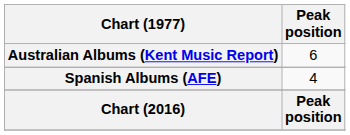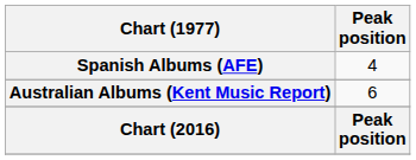 <table class="wikitable sortable plainrowheaders" style="text-align:center;">
 <tr>
 <th scope="col">Chart (1977)</th>
 <th scope="col">Peak<br>position</th>
 </tr>
 <tr>
-<th scope="row">Australian Albums (<a href='#'>Kent Music Report</a>)</th>
-<td>6</td>
+<th scope="row">Spanish Albums (<a href='#'>AFE</a>)</th>
+<td align="center">4</td>
 </tr>
 <tr>
 </tr>
 <tr>
 </tr>
 <tr>
 </tr>
 <tr>
-<th scope="row">Spanish Albums (<a href='#'>AFE</a>)</th>
-<td align="center">4</td>
+<th scope="row">Australian Albums (<a href='#'>Kent Music Report</a>)</th>
+<td>6</td>
 </tr>
 <tr>
 </tr>
 <tr>
 </tr>
 <tr>
 <th scope="col">Chart (2016)</th>
 <th scope="col">Peak<br>position</th>
 </tr>
 <tr>
 </tr>
 <tr>
 </tr>
 </table>
